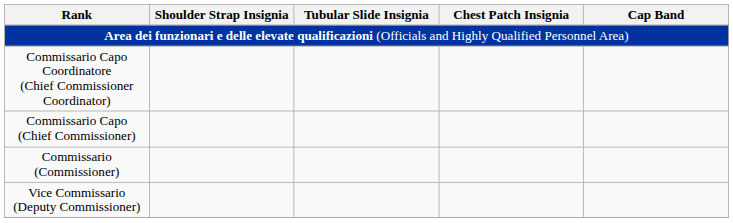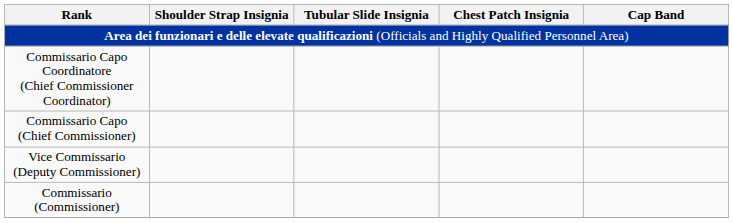 <table class="wikitable" width="100%">
 <tr align="center">
 <th width=16%>Rank</th>
 <th width=16%>Shoulder Strap Insignia</th>
 <th width=16%>Tubular Slide Insignia</th>
 <th width=16%>Chest Patch Insignia</th>
 <th width=16%>Cap Band</th>
 </tr>
 <tr align="center">
 <td colspan="5" bgcolor="#0033a0" style="color: white"><strong>Area dei funzionari e delle elevate qualificazioni</strong> (Officials and Highly Qualified Personnel Area)</td>
 </tr>
 <tr align="center">
 <td>Commissario Capo Coordinatore<br>(Chief Commissioner Coordinator)</td>
 <td></td>
 <td></td>
 <td></td>
 <td></td>
 </tr>
 <tr align="center">
 <td>Commissario Capo<br>(Chief Commissioner)</td>
 <td></td>
 <td></td>
 <td></td>
 <td></td>
 </tr>
 <tr align="center">
-<td>Commissario<br>(Commissioner)</td>
+<td>Vice Commissario<br>(Deputy Commissioner)</td>
 <td></td>
 <td></td>
 <td></td>
 <td></td>
 </tr>
 <tr align="center">
-<td>Vice Commissario<br>(Deputy Commissioner)</td>
+<td>Commissario<br>(Commissioner)</td>
 <td></td>
 <td></td>
 <td></td>
 <td></td>
 </tr>
 <tr align="center">
 </tr>
 </table>
